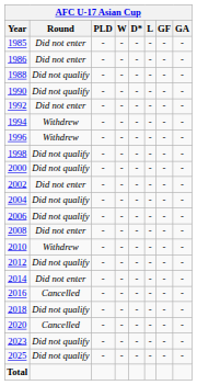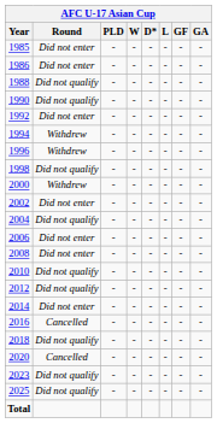 <table class="wikitable" style="text-align: center;font-size:90%;">
 <tr>
 <th colspan=9><a href='#'>AFC U-17 Asian Cup</a></th>
 </tr>
 <tr>
 <th>Year</th>
 <th>Round</th>
 <th>PLD</th>
 <th>W</th>
 <th>D*</th>
 <th>L</th>
 <th>GF</th>
 <th>GA</th>
 </tr>
 <tr>
 <td> <a href='#'>1985</a></td>
 <td><em>Did not enter</em></td>
 <td>-</td>
 <td>-</td>
 <td>-</td>
 <td>-</td>
 <td>-</td>
 <td>-</td>
 </tr>
 <tr>
 <td> <a href='#'>1986</a></td>
 <td><em>Did not enter</em></td>
 <td>-</td>
 <td>-</td>
 <td>-</td>
 <td>-</td>
 <td>-</td>
 <td>-</td>
 </tr>
 <tr>
 <td> <a href='#'>1988</a></td>
 <td><em>Did not qualify</em></td>
 <td>-</td>
 <td>-</td>
 <td>-</td>
 <td>-</td>
 <td>-</td>
 <td>-</td>
 </tr>
 <tr>
 <td> <a href='#'>1990</a></td>
 <td><em>Did not qualify</em></td>
 <td>-</td>
 <td>-</td>
 <td>-</td>
 <td>-</td>
 <td>-</td>
 <td>-</td>
 </tr>
 <tr>
 <td> <a href='#'>1992</a></td>
 <td><em>Did not enter</em></td>
 <td>-</td>
 <td>-</td>
 <td>-</td>
 <td>-</td>
 <td>-</td>
 <td>-</td>
 </tr>
 <tr>
 <td> <a href='#'>1994</a></td>
 <td><em>Withdrew</em></td>
 <td>-</td>
 <td>-</td>
 <td>-</td>
 <td>-</td>
 <td>-</td>
 <td>-</td>
 </tr>
 <tr>
 <td> <a href='#'>1996</a></td>
 <td><em>Withdrew</em></td>
 <td>-</td>
 <td>-</td>
 <td>-</td>
 <td>-</td>
 <td>-</td>
 <td>-</td>
 </tr>
 <tr>
 <td> <a href='#'>1998</a></td>
 <td><em>Did not qualify</em></td>
 <td>-</td>
 <td>-</td>
 <td>-</td>
 <td>-</td>
 <td>-</td>
 <td>-</td>
 </tr>
 <tr>
 <td> <a href='#'>2000</a></td>
-<td><em>Did not qualify</em></td>
+<td><em>Withdrew</em></td>
 <td>-</td>
 <td>-</td>
 <td>-</td>
 <td>-</td>
 <td>-</td>
 <td>-</td>
 </tr>
 <tr>
 <td> <a href='#'>2002</a></td>
 <td><em>Did not enter</em></td>
 <td>-</td>
 <td>-</td>
 <td>-</td>
 <td>-</td>
 <td>-</td>
 <td>-</td>
 </tr>
 <tr>
 <td> <a href='#'>2004</a></td>
 <td><em>Did not qualify</em></td>
 <td>-</td>
 <td>-</td>
 <td>-</td>
 <td>-</td>
 <td>-</td>
 <td>-</td>
 </tr>
 <tr>
 <td> <a href='#'>2006</a></td>
-<td><em>Did not qualify</em></td>
+<td><em>Did not enter</em></td>
 <td>-</td>
 <td>-</td>
 <td>-</td>
 <td>-</td>
 <td>-</td>
 <td>-</td>
 </tr>
 <tr>
 <td> <a href='#'>2008</a></td>
 <td><em>Did not enter</em></td>
 <td>-</td>
 <td>-</td>
 <td>-</td>
 <td>-</td>
 <td>-</td>
 <td>-</td>
 </tr>
 <tr>
 <td> <a href='#'>2010</a></td>
-<td><em>Withdrew</em></td>
+<td><em>Did not qualify</em></td>
 <td>-</td>
 <td>-</td>
 <td>-</td>
 <td>-</td>
 <td>-</td>
 <td>-</td>
 </tr>
 <tr>
 <td> <a href='#'>2012</a></td>
 <td><em>Did not qualify</em></td>
 <td>-</td>
 <td>-</td>
 <td>-</td>
 <td>-</td>
 <td>-</td>
 <td>-</td>
 </tr>
 <tr>
 <td> <a href='#'>2014</a></td>
 <td><em>Did not enter</em></td>
 <td>-</td>
 <td>-</td>
 <td>-</td>
 <td>-</td>
 <td>-</td>
 <td>-</td>
 </tr>
 <tr>
 <td> <a href='#'>2016</a></td>
 <td><em>Cancelled</em></td>
 <td>-</td>
 <td>-</td>
 <td>-</td>
 <td>-</td>
 <td>-</td>
 <td>-</td>
 </tr>
 <tr>
 <td> <a href='#'>2018</a></td>
 <td><em>Did not qualify</em></td>
 <td>-</td>
 <td>-</td>
 <td>-</td>
 <td>-</td>
 <td>-</td>
 <td>-</td>
 </tr>
 <tr>
 <td> <a href='#'>2020</a></td>
 <td><em>Cancelled</em></td>
 <td>-</td>
 <td>-</td>
 <td>-</td>
 <td>-</td>
 <td>-</td>
 <td>-</td>
 </tr>
 <tr>
 <td> <a href='#'>2023</a></td>
 <td><em>Did not qualify</em></td>
 <td>-</td>
 <td>-</td>
 <td>-</td>
 <td>-</td>
 <td>-</td>
 <td>-</td>
 </tr>
 <tr>
 <td> <a href='#'>2025</a></td>
 <td><em>Did not qualify</em></td>
 <td>-</td>
 <td>-</td>
 <td>-</td>
 <td>-</td>
 <td>-</td>
 <td>-</td>
 </tr>
 <tr>
 <td><strong>Total</strong></td>
 <td></td>
 <td></td>
 <td></td>
 <td></td>
 <td></td>
 <td></td>
 <td></td>
 </tr>
 </table>
